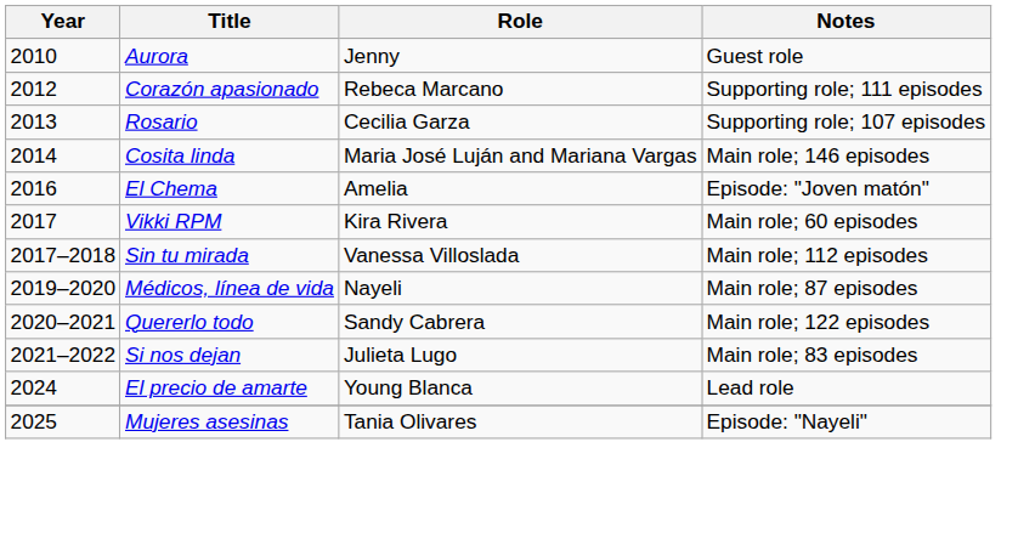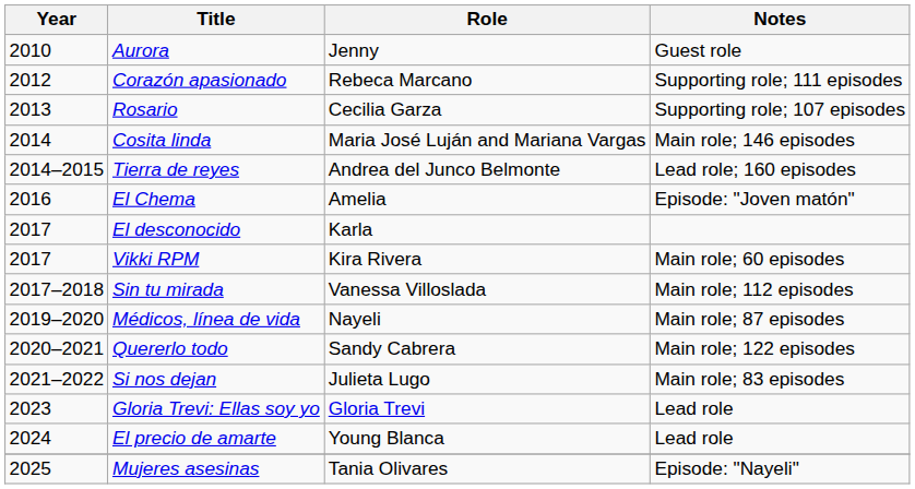 <table class="wikitable sortable">
 <tr>
 <th>Year</th>
 <th>Title</th>
 <th>Role</th>
 <th>Notes</th>
 </tr>
 <tr>
 <td>2010</td>
 <td><em><a href='#'>Aurora</a></em></td>
 <td>Jenny</td>
 <td>Guest role</td>
 </tr>
 <tr>
 <td>2012</td>
 <td><em><a href='#'>Corazón apasionado</a></em></td>
 <td>Rebeca Marcano</td>
 <td>Supporting role; 111 episodes</td>
 </tr>
 <tr>
 <td>2013</td>
 <td><em><a href='#'>Rosario</a></em></td>
 <td>Cecilia Garza</td>
 <td>Supporting role; 107 episodes</td>
 </tr>
 <tr>
 <td>2014</td>
 <td><em><a href='#'>Cosita linda</a></em></td>
 <td>Maria José Luján and Mariana Vargas</td>
 <td>Main role; 146 episodes</td>
 </tr>
 <tr>
+<td>2014–2015</td>
+<td><em><a href='#'>Tierra de reyes</a></em></td>
+<td>Andrea del Junco Belmonte</td>
+<td>Lead role; 160 episodes</td>
+</tr>
+<tr>
 <td>2016</td>
 <td><em><a href='#'>El Chema</a></em></td>
 <td>Amelia</td>
 <td>Episode: "Joven matón"</td>
+</tr>
+<tr>
+<td>2017</td>
+<td><em><a href='#'>El desconocido</a></em></td>
+<td>Karla</td>
+<td></td>
 </tr>
 <tr>
 <td>2017</td>
 <td><em><a href='#'>Vikki RPM</a></em></td>
 <td>Kira Rivera</td>
 <td>Main role; 60 episodes</td>
 </tr>
 <tr>
 <td>2017–2018</td>
 <td><em><a href='#'>Sin tu mirada</a></em></td>
 <td>Vanessa Villoslada</td>
 <td>Main role; 112 episodes</td>
 </tr>
 <tr>
 <td>2019–2020</td>
 <td><em><a href='#'>Médicos, línea de vida</a></em></td>
 <td>Nayeli</td>
 <td>Main role; 87 episodes</td>
 </tr>
 <tr>
 <td>2020–2021</td>
 <td><em><a href='#'>Quererlo todo</a></em></td>
 <td>Sandy Cabrera</td>
 <td>Main role; 122 episodes</td>
 </tr>
 <tr>
 <td>2021–2022</td>
 <td><em><a href='#'>Si nos dejan</a></em></td>
 <td>Julieta Lugo</td>
 <td>Main role; 83 episodes</td>
 </tr>
 <tr>
+<td>2023</td>
+<td><em><a href='#'>Gloria Trevi: Ellas soy yo</a></em></td>
+<td><a href='#'>Gloria Trevi</a></td>
+<td>Lead role</td>
+</tr>
+<tr>
 <td>2024</td>
 <td><em><a href='#'>El precio de amarte</a></em></td>
 <td>Young Blanca</td>
 <td>Lead role</td>
 </tr>
 <tr>
 </tr>
 <tr>
 <td>2025</td>
 <td><em><a href='#'>Mujeres asesinas</a></em></td>
 <td>Tania Olivares</td>
 <td>Episode: "Nayeli"</td>
 </tr>
 </table>
